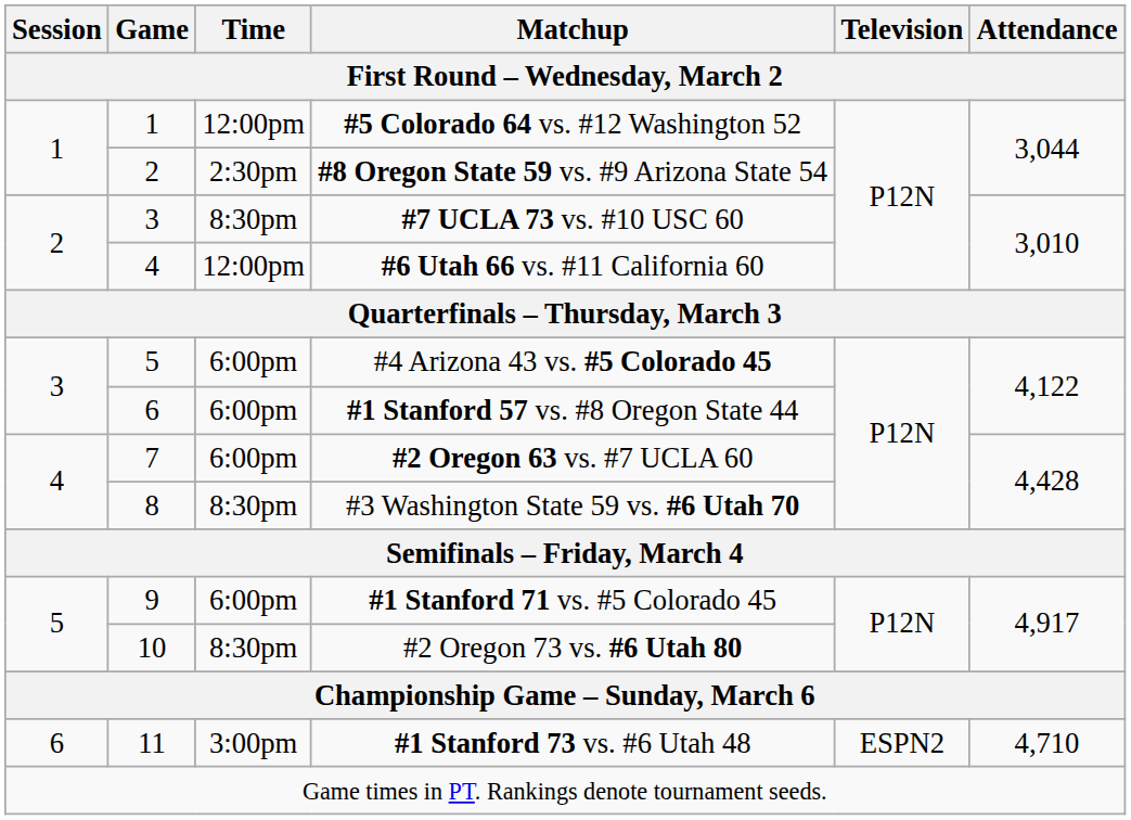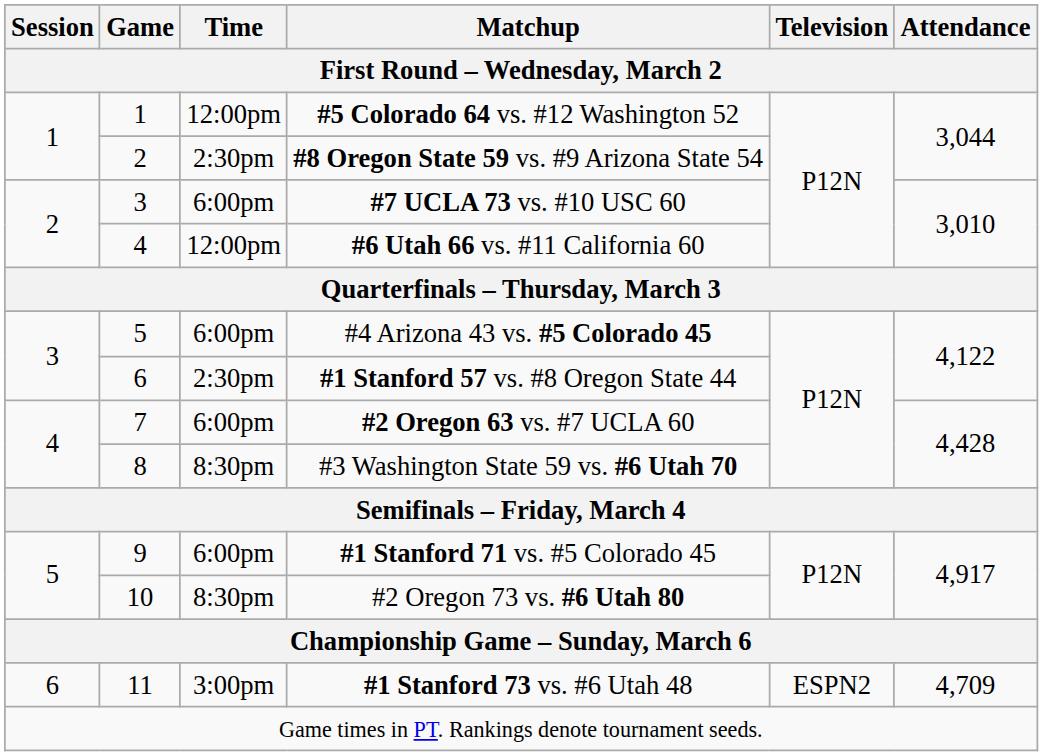 <table class="wikitable" style="font-size: 95%; text-align: center">
 <tr>
 <th>Session</th>
 <th>Game</th>
 <th>Time</th>
 <th>Matchup</th>
 <th>Television</th>
 <th>Attendance</th>
 </tr>
 <tr>
 <th colspan=7>First Round – Wednesday, March 2</th>
 </tr>
 <tr>
 <td rowspan=2>1</td>
 <td>1</td>
 <td>12:00pm</td>
 <td><strong>#5 Colorado 64</strong> vs. #12 Washington 52</td>
 <td rowspan=4>P12N</td>
 <td rowspan=2>3,044</td>
 </tr>
 <tr>
 <td>2</td>
 <td>2:30pm</td>
 <td><strong>#8 Oregon State 59</strong> vs. #9 Arizona State 54</td>
 </tr>
 <tr>
 <td rowspan=2>2</td>
 <td>3</td>
-<td>8:30pm</td>
+<td>6:00pm</td>
 <td><strong>#7 UCLA 73</strong> vs. #10 USC 60</td>
 <td rowspan=2>3,010</td>
 </tr>
 <tr>
 <td>4</td>
 <td>12:00pm</td>
 <td><strong>#6 Utah 66</strong> vs. #11 California 60</td>
 </tr>
 <tr>
 <th colspan=7>Quarterfinals – Thursday, March 3</th>
 </tr>
 <tr>
 <td rowspan=2>3</td>
 <td>5</td>
 <td>6:00pm</td>
 <td>#4 Arizona 43 vs. <strong>#5 Colorado 45</strong></td>
 <td rowspan=4>P12N</td>
 <td rowspan=2>4,122</td>
 </tr>
 <tr>
 <td>6</td>
-<td>6:00pm</td>
+<td>2:30pm</td>
 <td><strong>#1 Stanford 57</strong> vs. #8 Oregon State 44</td>
 </tr>
 <tr>
 <td rowspan=2>4</td>
 <td>7</td>
 <td>6:00pm</td>
 <td><strong>#2 Oregon 63</strong> vs. #7 UCLA 60</td>
 <td rowspan=2>4,428</td>
 </tr>
 <tr>
 <td>8</td>
 <td>8:30pm</td>
 <td>#3 Washington State 59 vs. <strong>#6 Utah 70</strong></td>
 </tr>
 <tr>
 <th colspan=7>Semifinals – Friday, March 4</th>
 </tr>
 <tr>
 <td rowspan=2>5</td>
 <td>9</td>
 <td>6:00pm</td>
 <td><strong>#1 Stanford 71</strong> vs. #5 Colorado 45</td>
 <td rowspan=2>P12N</td>
 <td rowspan=2>4,917</td>
 </tr>
 <tr>
 <td>10</td>
 <td>8:30pm</td>
 <td>#2 Oregon 73 vs. <strong>#6 Utah 80</strong></td>
 </tr>
 <tr>
 <th colspan=7>Championship Game – Sunday, March 6</th>
 </tr>
 <tr>
 <td>6</td>
 <td>11</td>
 <td>3:00pm</td>
 <td><strong>#1 Stanford 73</strong> vs. #6 Utah 48</td>
 <td>ESPN2</td>
-<td>4,710</td>
+<td>4,709</td>
 </tr>
 <tr>
 <td colspan=6><small>Game times in <a href='#'>PT</a>. Rankings denote tournament seeds.</small></td>
 </tr>
 </table>
